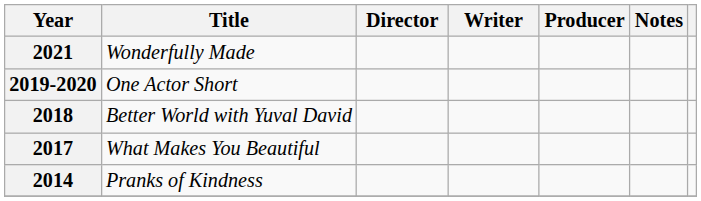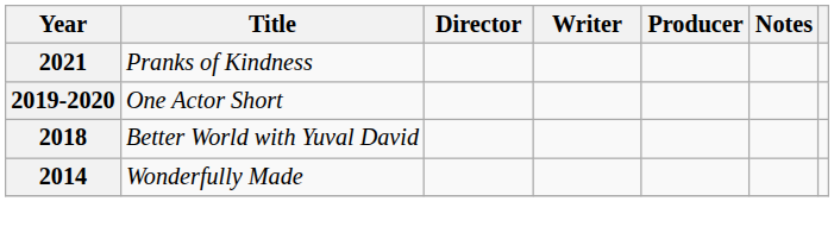 <table class="wikitable plainrowheaders sortable">
 <tr>
 <th scope="col">Year</th>
 <th scope="col">Title</th>
 <th scope="col" width=65>Director</th>
 <th scope="col" width=65>Writer</th>
 <th scope="col" width=65>Producer</th>
 <th scope="col" class="unsortable">Notes</th>
 <th scope="col" class="unsortable"></th>
 </tr>
 <tr>
 <th scope="row">2021</th>
-<td><em>Wonderfully Made</em></td>
+<td><em>Pranks of Kindness</em></td>
 <td></td>
 <td></td>
 <td></td>
 <td></td>
 <td></td>
 </tr>
 <tr>
 <th scope="row">2019-2020</th>
 <td><em>One Actor Short</em></td>
 <td></td>
 <td></td>
 <td></td>
 <td></td>
 <td></td>
 </tr>
 <tr>
 <th scope="row">2018</th>
 <td><em>Better World with Yuval David</em></td>
 <td></td>
 <td></td>
 <td></td>
 <td></td>
 <td></td>
 </tr>
 <tr>
-<th scope="row">2017</th>
-<td><em>What Makes You Beautiful</em></td>
-<td></td>
-<td></td>
-<td></td>
-<td></td>
-<td></td>
-</tr>
-<tr>
 <th scope="row">2014</th>
-<td><em>Pranks of Kindness</em></td>
+<td><em>Wonderfully Made</em></td>
 <td></td>
 <td></td>
 <td></td>
 <td></td>
 <td></td>
 </tr>
 <tr>
 </tr>
 </table>
